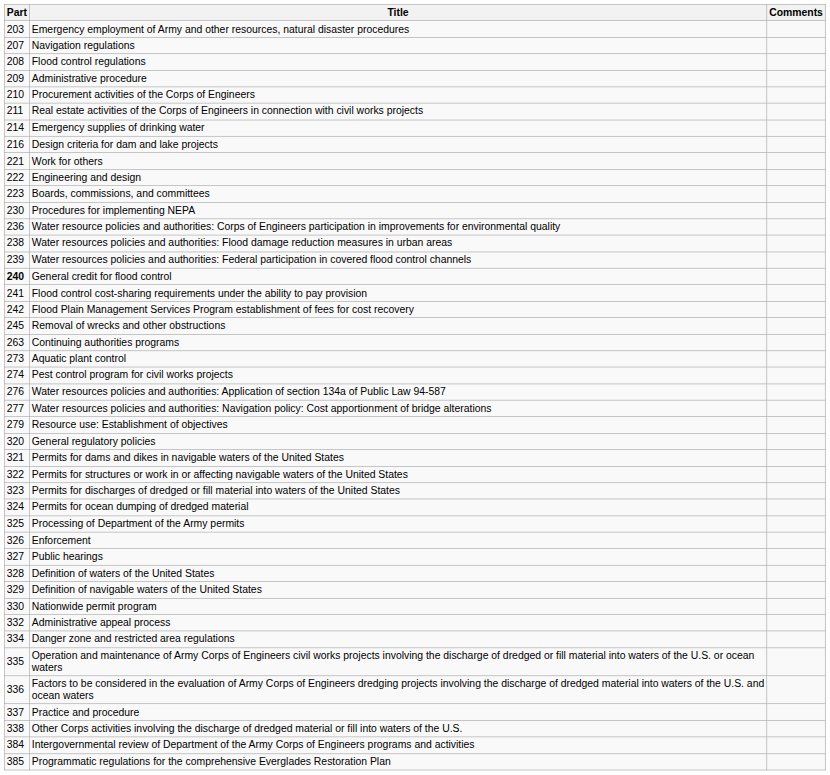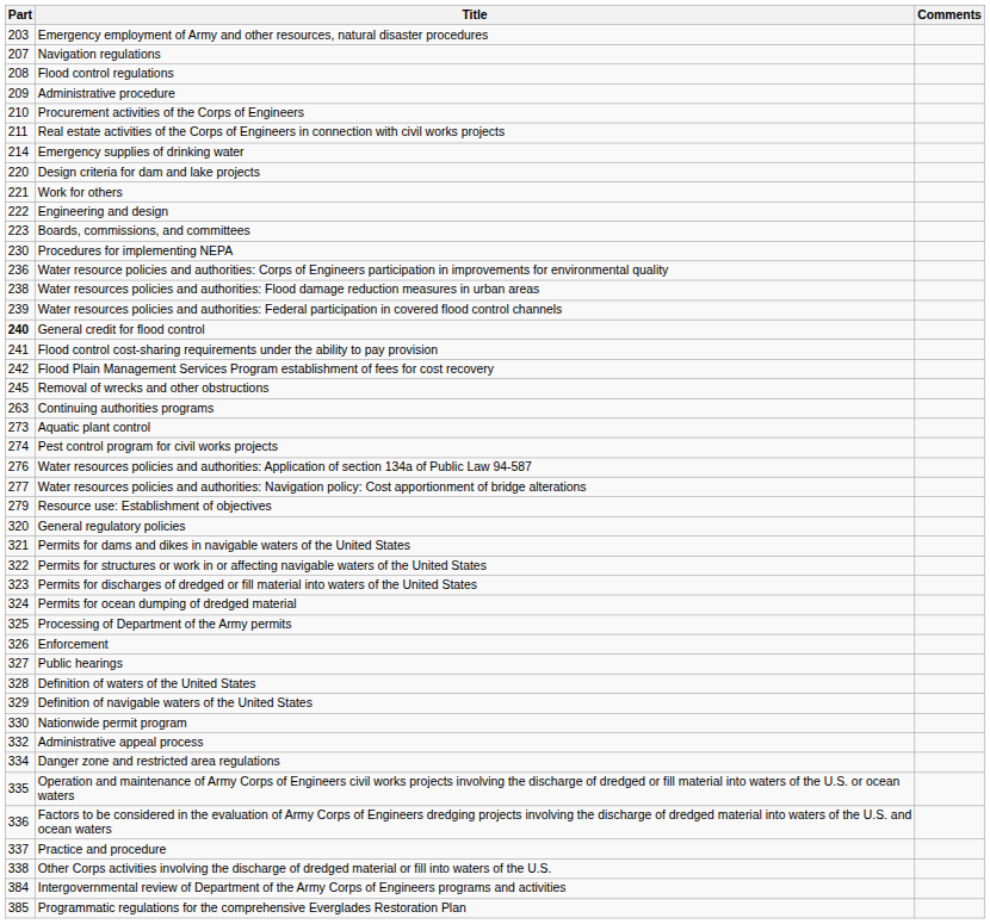 <table class="wikitable" width="100%">
 <tr>
 <th>Part</th>
 <th>Title</th>
 <th>Comments</th>
 </tr>
 <tr>
 <td>203</td>
 <td>Emergency employment of Army and other resources, natural disaster procedures</td>
 <td></td>
 </tr>
 <tr>
 <td>207</td>
 <td>Navigation regulations</td>
 <td></td>
 </tr>
 <tr>
 <td>208</td>
 <td>Flood control regulations</td>
 <td></td>
 </tr>
 <tr>
 <td>209</td>
 <td>Administrative procedure</td>
 <td></td>
 </tr>
 <tr>
 <td>210</td>
 <td>Procurement activities of the Corps of Engineers</td>
 <td></td>
 </tr>
 <tr>
 <td>211</td>
 <td>Real estate activities of the Corps of Engineers in connection with civil works projects</td>
 <td></td>
 </tr>
 <tr>
 <td>214</td>
 <td>Emergency supplies of drinking water</td>
 <td></td>
 </tr>
 <tr>
-<td>216</td>
+<td>220</td>
 <td>Design criteria for dam and lake projects</td>
 <td></td>
 </tr>
 <tr>
 <td>221</td>
 <td>Work for others</td>
 <td></td>
 </tr>
 <tr>
 <td>222</td>
 <td>Engineering and design</td>
 <td></td>
 </tr>
 <tr>
 <td>223</td>
 <td>Boards, commissions, and committees</td>
 <td></td>
 </tr>
 <tr>
 <td>230</td>
 <td>Procedures for implementing NEPA</td>
 <td></td>
 </tr>
 <tr>
 <td>236</td>
 <td>Water resource policies and authorities: Corps of Engineers participation in improvements for environmental quality</td>
 <td></td>
 </tr>
 <tr>
 <td>238</td>
 <td>Water resources policies and authorities: Flood damage reduction measures in urban areas</td>
 <td></td>
 </tr>
 <tr>
 <td>239</td>
 <td>Water resources policies and authorities: Federal participation in covered flood control channels</td>
 <td></td>
 </tr>
 <tr>
 <td><strong>240</strong></td>
 <td>General credit for flood control</td>
 <td></td>
 </tr>
 <tr>
 <td>241</td>
 <td>Flood control cost-sharing requirements under the ability to pay provision</td>
 <td></td>
 </tr>
 <tr>
 <td>242</td>
 <td>Flood Plain Management Services Program establishment of fees for cost recovery</td>
 <td></td>
 </tr>
 <tr>
 <td>245</td>
 <td>Removal of wrecks and other obstructions</td>
 <td></td>
 </tr>
 <tr>
 <td>263</td>
 <td>Continuing authorities programs</td>
 <td></td>
 </tr>
 <tr>
 <td>273</td>
 <td>Aquatic plant control</td>
 <td></td>
 </tr>
 <tr>
 <td>274</td>
 <td>Pest control program for civil works projects</td>
 <td></td>
 </tr>
 <tr>
 <td>276</td>
 <td>Water resources policies and authorities: Application of section 134a of Public Law 94-587</td>
 <td></td>
 </tr>
 <tr>
 <td>277</td>
 <td>Water resources policies and authorities: Navigation policy: Cost apportionment of bridge alterations</td>
 <td></td>
 </tr>
 <tr>
 <td>279</td>
 <td>Resource use: Establishment of objectives</td>
 <td></td>
 </tr>
 <tr>
 <td>320</td>
 <td>General regulatory policies</td>
 <td></td>
 </tr>
 <tr>
 <td>321</td>
 <td>Permits for dams and dikes in navigable waters of the United States</td>
 <td></td>
 </tr>
 <tr>
 <td>322</td>
 <td>Permits for structures or work in or affecting navigable waters of the United States</td>
 <td></td>
 </tr>
 <tr>
 <td>323</td>
 <td>Permits for discharges of dredged or fill material into waters of the United States</td>
 <td></td>
 </tr>
 <tr>
 <td>324</td>
 <td>Permits for ocean dumping of dredged material</td>
 <td></td>
 </tr>
 <tr>
 <td>325</td>
 <td>Processing of Department of the Army permits</td>
 <td></td>
 </tr>
 <tr>
 <td>326</td>
 <td>Enforcement</td>
 <td></td>
 </tr>
 <tr>
 <td>327</td>
 <td>Public hearings</td>
 <td></td>
 </tr>
 <tr>
 <td>328</td>
 <td>Definition of waters of the United States</td>
 <td></td>
 </tr>
 <tr>
 <td>329</td>
 <td>Definition of navigable waters of the United States</td>
 <td></td>
 </tr>
 <tr>
 <td>330</td>
 <td>Nationwide permit program</td>
 <td></td>
 </tr>
 <tr>
 <td>332</td>
 <td>Administrative appeal process</td>
 <td></td>
 </tr>
 <tr>
 <td>334</td>
 <td>Danger zone and restricted area regulations</td>
 <td></td>
 </tr>
 <tr>
 <td>335</td>
 <td>Operation and maintenance of Army Corps of Engineers civil works projects involving the discharge of dredged or fill material into waters of the U.S. or ocean waters</td>
 <td></td>
 </tr>
 <tr>
 <td>336</td>
 <td>Factors to be considered in the evaluation of Army Corps of Engineers dredging projects involving the discharge of dredged material into waters of the U.S. and ocean waters</td>
 <td></td>
 </tr>
 <tr>
 <td>337</td>
 <td>Practice and procedure</td>
 <td></td>
 </tr>
 <tr>
 <td>338</td>
 <td>Other Corps activities involving the discharge of dredged material or fill into waters of the U.S.</td>
 <td></td>
 </tr>
 <tr>
 <td>384</td>
 <td>Intergovernmental review of Department of the Army Corps of Engineers programs and activities</td>
 <td></td>
 </tr>
 <tr>
 <td>385</td>
 <td>Programmatic regulations for the comprehensive Everglades Restoration Plan</td>
 </tr>
 </table>
